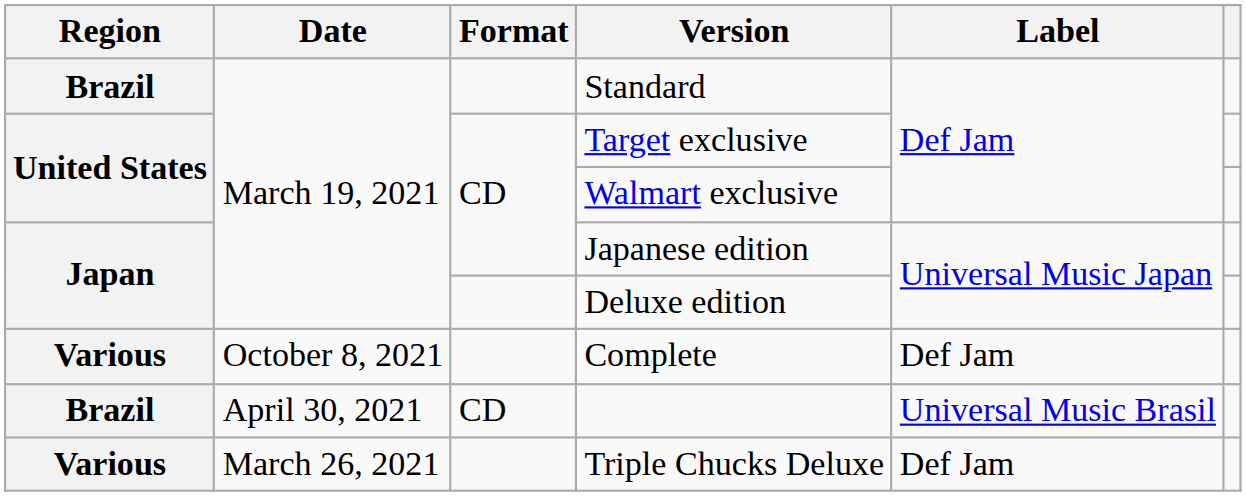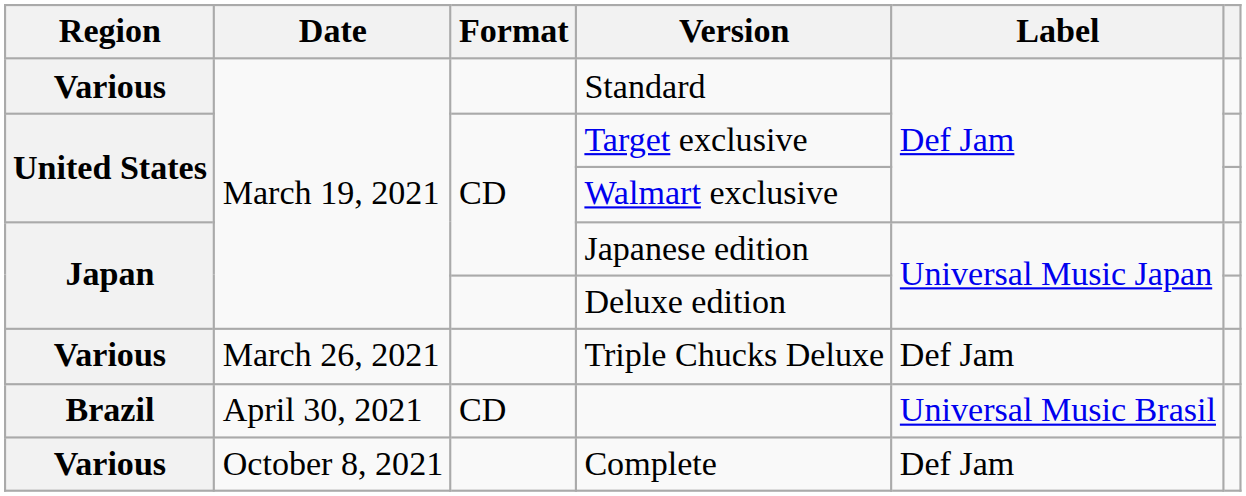 <table class="wikitable plainrowheaders">
 <tr>
 <th scope="col">Region</th>
 <th scope="col">Date</th>
 <th scope="col">Format</th>
 <th scope="col">Version</th>
 <th scope="col">Label</th>
 <th scope="col"></th>
 </tr>
 <tr>
-<th scope="row">Brazil</th>
+<th scope="row">Various</th>
 <td rowspan="5">March 19, 2021</td>
 <td></td>
 <td>Standard</td>
 <td rowspan="3"><a href='#'>Def Jam</a></td>
 <td align="center"></td>
 </tr>
 <tr>
 <th rowspan="2" scope="row">United States</th>
 <td rowspan="3">CD</td>
 <td><a href='#'>Target</a> exclusive</td>
 <td align="center"></td>
 </tr>
 <tr>
 <td><a href='#'>Walmart</a> exclusive</td>
 <td align="center"></td>
 </tr>
 <tr>
 <th rowspan="2" scope="row">Japan</th>
 <td>Japanese edition</td>
 <td rowspan="2"><a href='#'>Universal Music Japan</a></td>
 <td align="center"></td>
 </tr>
 <tr>
 <td></td>
 <td>Deluxe edition</td>
 <td align="center"></td>
 </tr>
 <tr>
 <th scope="row">Various</th>
-<td>October 8, 2021</td>
+<td>March 26, 2021</td>
 <td></td>
-<td>Complete</td>
+<td>Triple Chucks Deluxe</td>
 <td>Def Jam</td>
 <td align="center"></td>
 </tr>
 <tr>
 <th scope="row">Brazil</th>
 <td>April 30, 2021</td>
 <td>CD</td>
 <td></td>
 <td><a href='#'>Universal Music Brasil</a></td>
 <td align="center"></td>
 </tr>
 <tr>
 <th scope="row">Various</th>
-<td>March 26, 2021</td>
+<td>October 8, 2021</td>
 <td></td>
-<td>Triple Chucks Deluxe</td>
+<td>Complete</td>
 <td>Def Jam</td>
 <td align="center"></td>
 </tr>
 </table>
